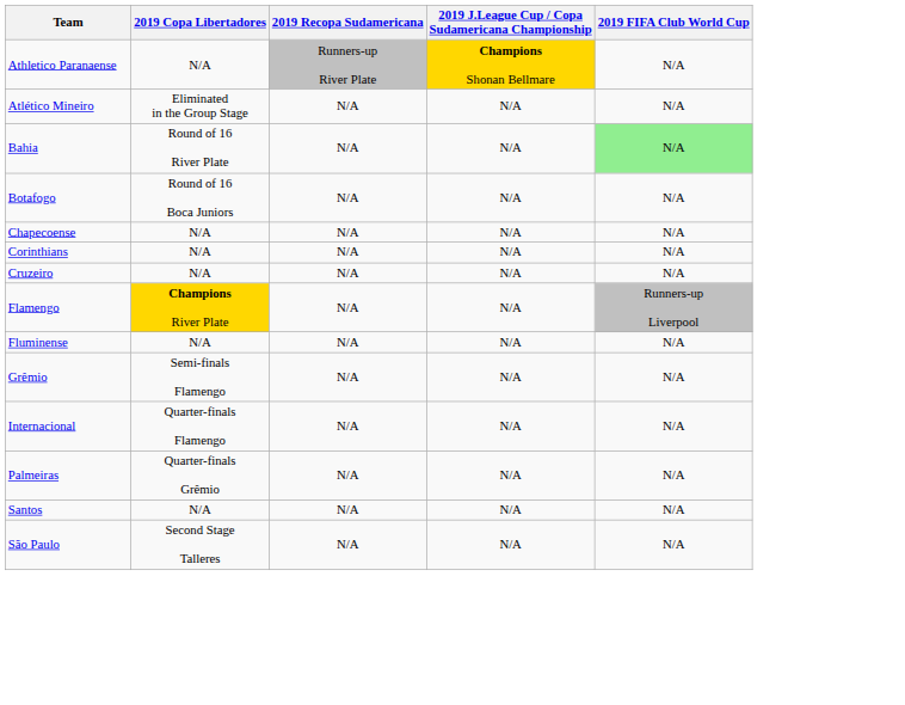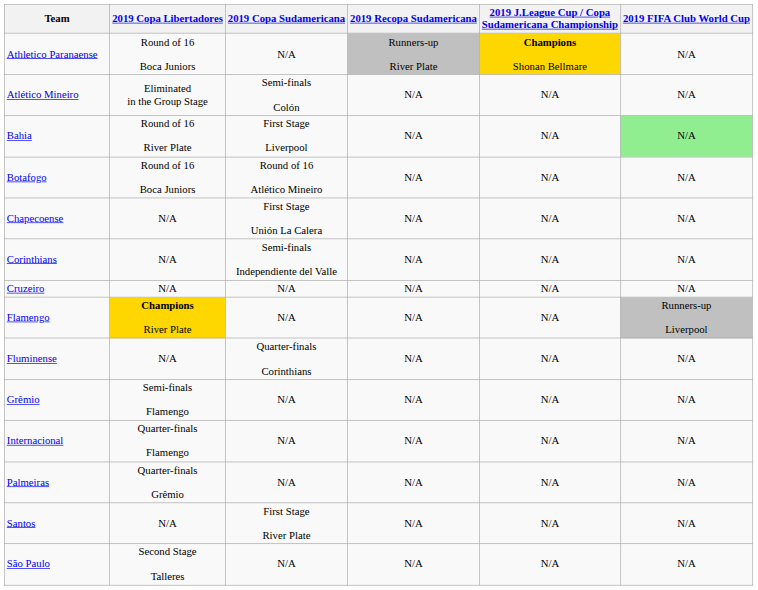 <table class="wikitable">
 <tr>
 <th width=150>Team</th>
 <th width=><a href='#'>2019 Copa Libertadores</a></th>
+<th width=><a href='#'>2019 Copa Sudamericana</a></th>
 <th width=><a href='#'>2019 Recopa Sudamericana</a></th>
 <th width=><a href='#'>2019 J.League Cup / Copa<br>Sudamericana Championship</a></th>
 <th width=><a href='#'>2019 FIFA Club World Cup</a></th>
 </tr>
 <tr>
 <td><a href='#'>Athletico Paranaense</a></td>
+<td align=center>Round of 16<br><br> Boca Juniors</td>
 <td align=center>N/A</td>
 <td align=center bgcolor=silver>Runners-up<br><br> River Plate</td>
 <td align=center bgcolor=gold><strong>Champions</strong><br><br> Shonan Bellmare</td>
 <td align=center>N/A</td>
 </tr>
 <tr>
 <td><a href='#'>Atlético Mineiro</a></td>
 <td align=center>Eliminated<br>in the Group Stage</td>
+<td align=center>Semi-finals<br><br> Colón</td>
 <td align=center>N/A</td>
 <td align=center>N/A</td>
 <td align=center>N/A</td>
 </tr>
 <tr>
 <td><a href='#'>Bahia</a></td>
 <td align=center>Round of 16<br><br> River Plate</td>
+<td align=center>First Stage<br><br> Liverpool</td>
 <td align=center>N/A</td>
 <td align=center>N/A</td>
 <td align=center style="background: lightgreen;">N/A</td>
 </tr>
 <tr>
 <td><a href='#'>Botafogo</a></td>
 <td align=center>Round of 16<br><br> Boca Juniors</td>
+<td align=center>Round of 16<br><br> Atlético Mineiro</td>
 <td align=center>N/A</td>
 <td align=center>N/A</td>
 <td align=center>N/A</td>
 </tr>
 <tr>
 <td><a href='#'>Chapecoense</a></td>
 <td align=center>N/A</td>
+<td align=center>First Stage<br><br> Unión La Calera</td>
 <td align=center>N/A</td>
 <td align=center>N/A</td>
 <td align=center>N/A</td>
 </tr>
 <tr>
 <td><a href='#'>Corinthians</a></td>
 <td align=center>N/A</td>
+<td align=center>Semi-finals<br><br> Independiente del Valle</td>
 <td align=center>N/A</td>
 <td align=center>N/A</td>
 <td align=center>N/A</td>
 </tr>
 <tr>
 <td><a href='#'>Cruzeiro</a></td>
 <td align=center>N/A</td>
 <td align=center>N/A</td>
 <td align=center>N/A</td>
 <td align=center>N/A</td>
+<td align=center>N/A</td>
 </tr>
 <tr>
 <td><a href='#'>Flamengo</a></td>
 <td align=center bgcolor=gold><strong>Champions</strong><br><br> River Plate</td>
+<td align=center>N/A</td>
 <td align=center>N/A</td>
 <td align=center>N/A</td>
 <td align=center bgcolor=silver>Runners-up<br><br> Liverpool</td>
 </tr>
 <tr>
 <td><a href='#'>Fluminense</a></td>
 <td align=center>N/A</td>
+<td align=center>Quarter-finals<br><br> Corinthians</td>
 <td align=center>N/A</td>
 <td align=center>N/A</td>
 <td align=center>N/A</td>
 </tr>
 <tr>
 <td><a href='#'>Grêmio</a></td>
 <td align=center>Semi-finals<br><br> Flamengo</td>
 <td align=center>N/A</td>
 <td align=center>N/A</td>
 <td align=center>N/A</td>
+<td align=center>N/A</td>
 </tr>
 <tr>
 <td><a href='#'>Internacional</a></td>
 <td align=center>Quarter-finals<br><br> Flamengo</td>
+<td align=center>N/A</td>
 <td align=center>N/A</td>
 <td align=center>N/A</td>
 <td align=center>N/A</td>
 </tr>
 <tr>
 <td><a href='#'>Palmeiras</a></td>
 <td align=center>Quarter-finals<br><br> Grêmio</td>
 <td align=center>N/A</td>
 <td align=center>N/A</td>
 <td align=center>N/A</td>
+<td align=center>N/A</td>
 </tr>
 <tr>
 <td><a href='#'>Santos</a></td>
 <td align=center>N/A</td>
+<td align=center>First Stage<br><br> River Plate</td>
 <td align=center>N/A</td>
 <td align=center>N/A</td>
 <td align=center>N/A</td>
 </tr>
 <tr>
 <td><a href='#'>São Paulo</a></td>
 <td align=center>Second Stage<br><br> Talleres</td>
 <td align=center>N/A</td>
 <td align=center>N/A</td>
 <td align=center>N/A</td>
+<td align=center>N/A</td>
 </tr>
 </table>
